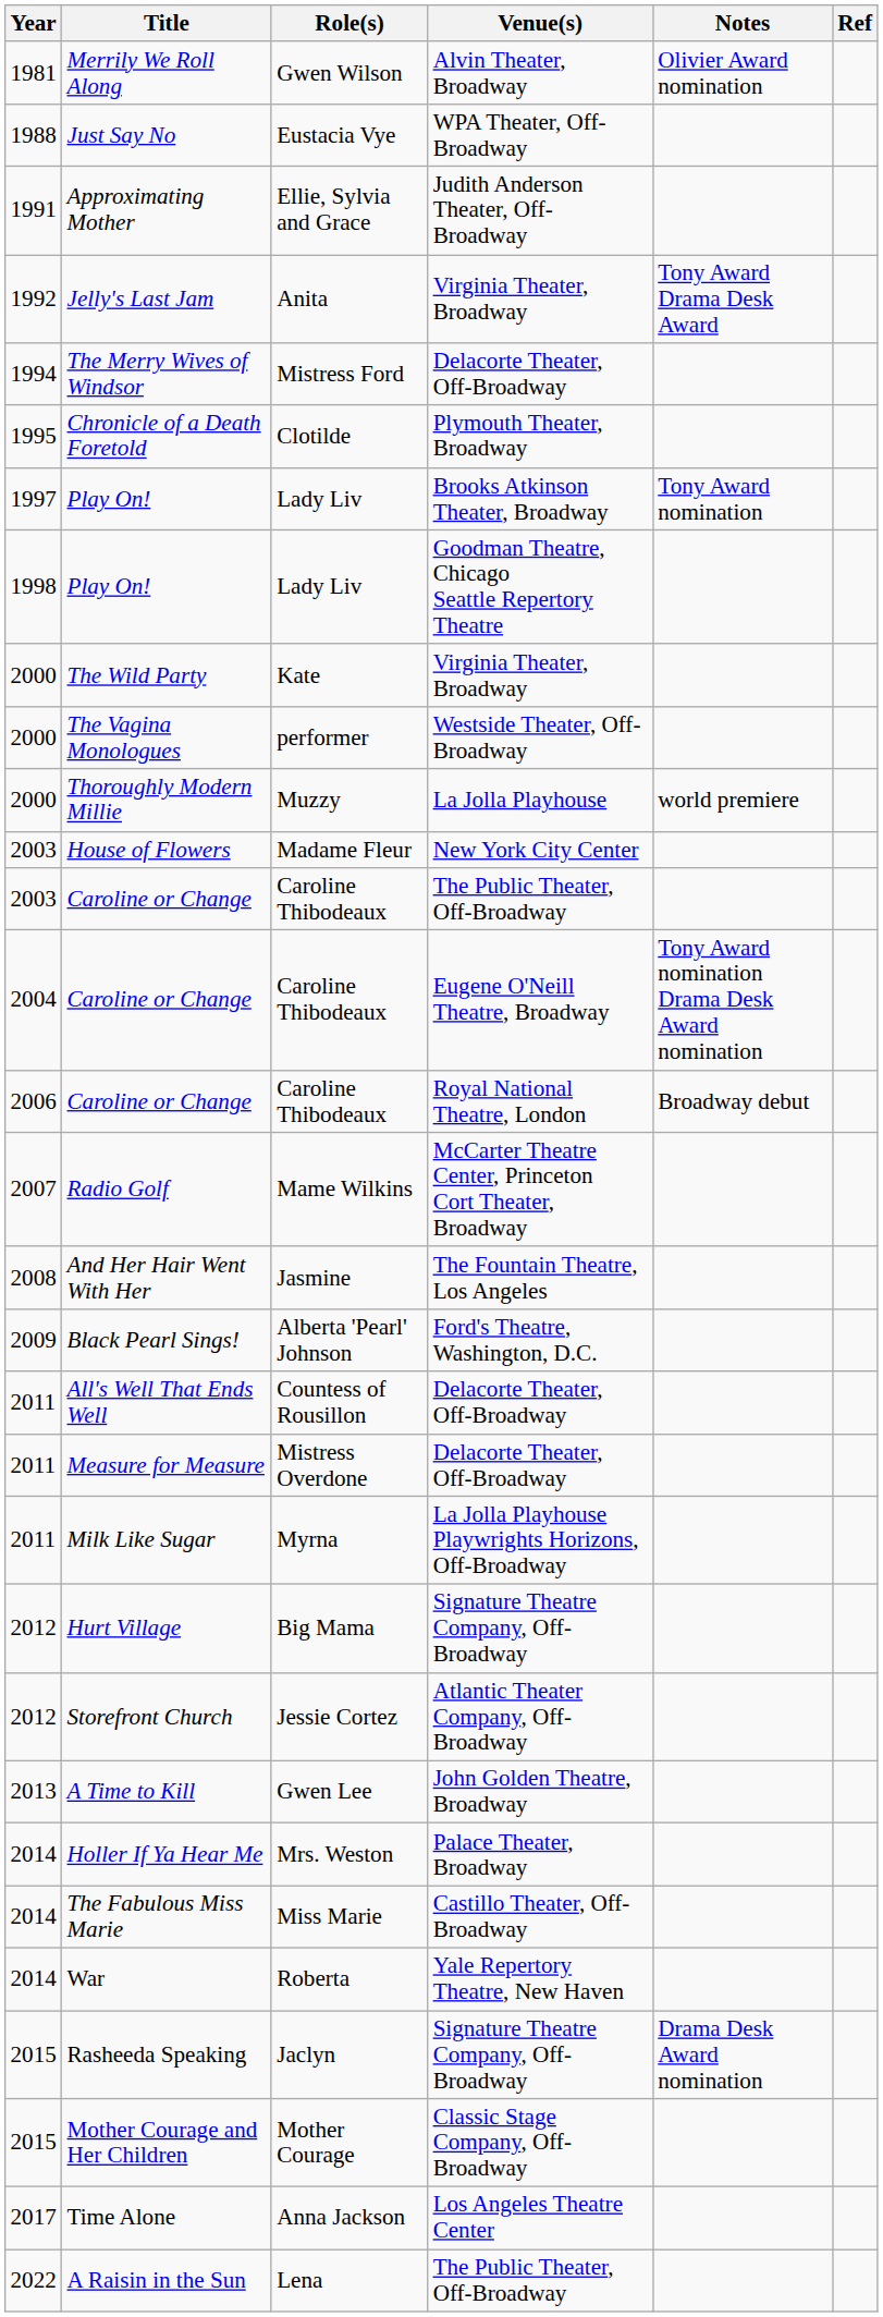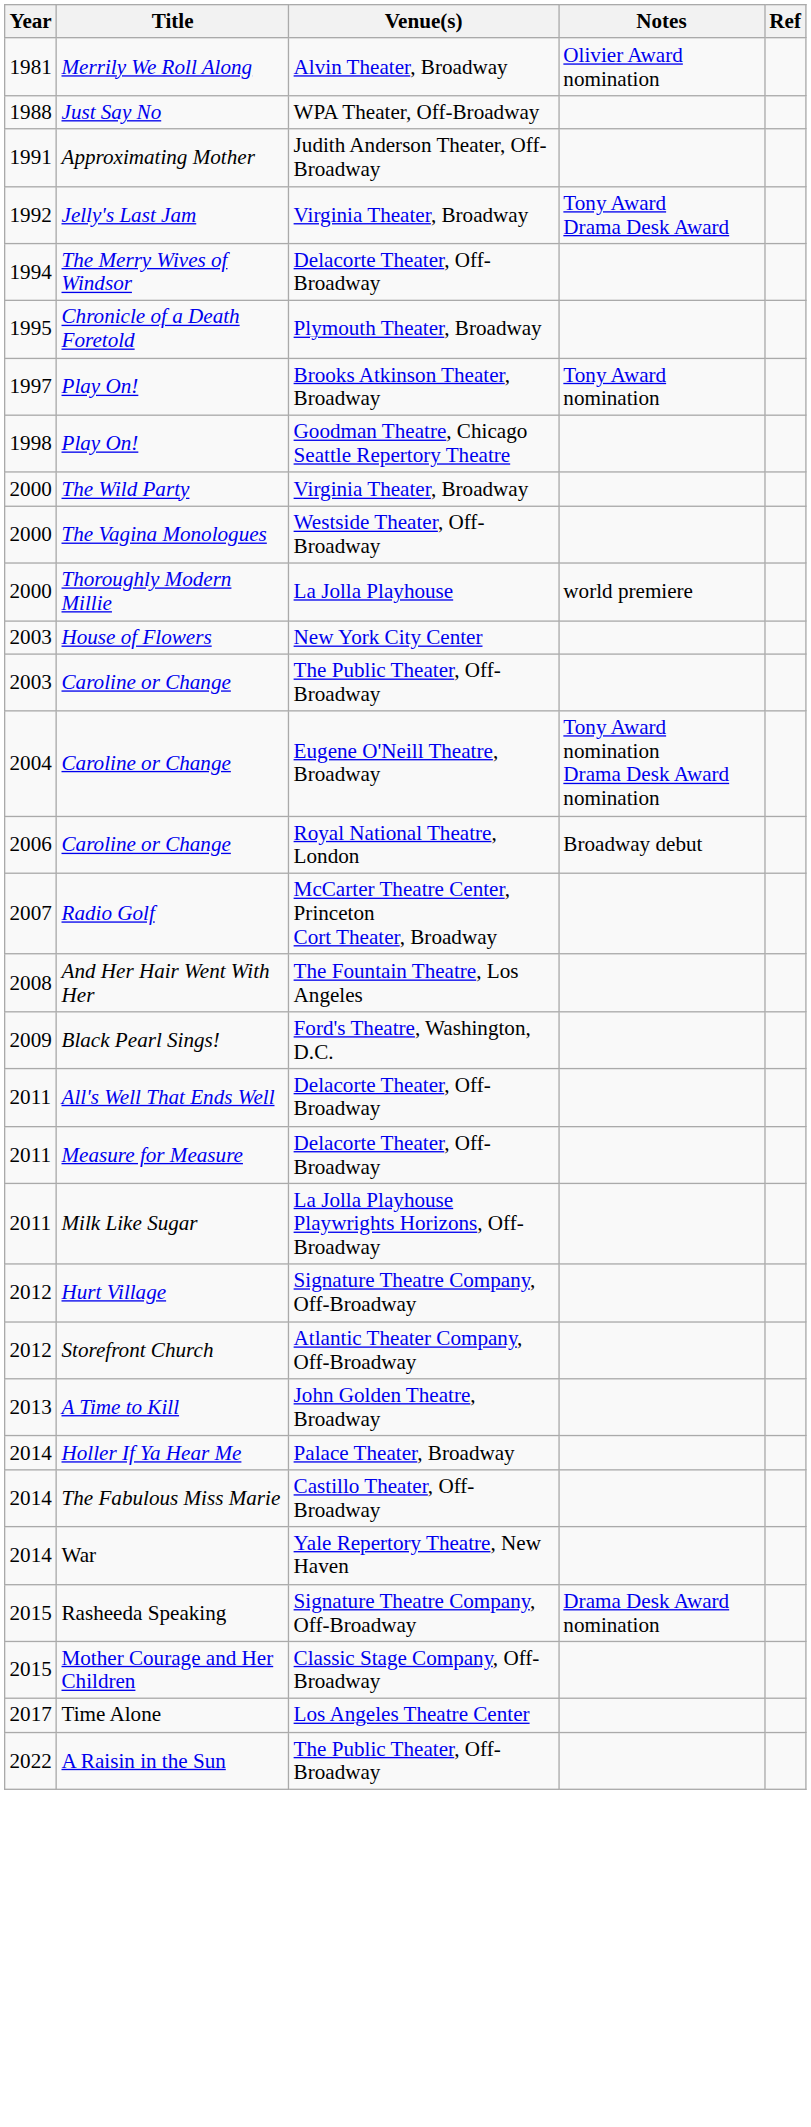 <table class="wikitable sortable">
 <tr>
 <th>Year</th>
 <th>Title</th>
-<th>Role(s)</th>
 <th>Venue(s)</th>
 <th class="unsortable">Notes</th>
 <th>Ref</th>
 </tr>
 <tr>
 <td>1981</td>
 <td><em><a href='#'>Merrily We Roll Along</a></em></td>
-<td>Gwen Wilson</td>
 <td><a href='#'>Alvin Theater</a>, Broadway</td>
 <td><a href='#'>Olivier Award</a> nomination</td>
 <td></td>
 </tr>
 <tr>
 <td>1988</td>
 <td><em><a href='#'>Just Say No</a></em></td>
-<td>Eustacia Vye</td>
 <td>WPA Theater, Off-Broadway</td>
 <td></td>
 <td></td>
 </tr>
 <tr>
 <td>1991</td>
 <td><em>Approximating Mother</em></td>
-<td>Ellie, Sylvia and Grace</td>
 <td>Judith Anderson Theater, Off-Broadway</td>
 <td></td>
 <td></td>
 </tr>
 <tr>
 <td>1992</td>
 <td><em><a href='#'>Jelly's Last Jam</a></em></td>
-<td>Anita</td>
 <td><a href='#'>Virginia Theater</a>, Broadway</td>
 <td><a href='#'>Tony Award</a><br><a href='#'>Drama Desk Award</a></td>
 <td></td>
 </tr>
 <tr>
 <td>1994</td>
 <td><em><a href='#'>The Merry Wives of Windsor</a></em></td>
-<td>Mistress Ford</td>
 <td><a href='#'>Delacorte Theater</a>, Off-Broadway</td>
 <td></td>
 <td></td>
 </tr>
 <tr>
 <td>1995</td>
 <td><em><a href='#'>Chronicle of a Death Foretold</a></em></td>
-<td>Clotilde</td>
 <td><a href='#'>Plymouth Theater</a>, Broadway</td>
 <td></td>
 <td></td>
 </tr>
 <tr>
 <td>1997</td>
 <td><em><a href='#'>Play On!</a></em></td>
-<td>Lady Liv</td>
 <td><a href='#'>Brooks Atkinson Theater</a>, Broadway</td>
 <td><a href='#'>Tony Award</a> nomination</td>
 <td></td>
 </tr>
 <tr>
 <td>1998</td>
 <td><em><a href='#'>Play On!</a></em></td>
-<td>Lady Liv</td>
 <td><a href='#'>Goodman Theatre</a>, Chicago<br><a href='#'>Seattle Repertory Theatre</a></td>
 <td></td>
 <td></td>
 </tr>
 <tr>
 <td>2000</td>
 <td><em><a href='#'>The Wild Party</a></em></td>
-<td>Kate</td>
 <td><a href='#'>Virginia Theater</a>, Broadway</td>
 <td></td>
 <td></td>
 </tr>
 <tr>
 <td>2000</td>
 <td><em><a href='#'>The Vagina Monologues</a></em></td>
-<td>performer</td>
 <td><a href='#'>Westside Theater</a>, Off-Broadway</td>
 <td></td>
 <td></td>
 </tr>
 <tr>
 <td>2000</td>
 <td><em><a href='#'>Thoroughly Modern Millie</a></em></td>
-<td>Muzzy</td>
 <td><a href='#'>La Jolla Playhouse</a></td>
 <td>world premiere</td>
 <td></td>
 </tr>
 <tr>
 <td>2003</td>
 <td><em><a href='#'>House of Flowers</a></em></td>
-<td>Madame Fleur</td>
 <td><a href='#'>New York City Center</a></td>
 <td></td>
 <td></td>
 </tr>
 <tr>
 <td>2003</td>
 <td><em><a href='#'>Caroline or Change</a></em></td>
-<td>Caroline Thibodeaux</td>
 <td><a href='#'>The Public Theater</a>, Off-Broadway</td>
 <td></td>
 <td></td>
 </tr>
 <tr>
 <td>2004</td>
 <td><em><a href='#'>Caroline or Change</a></em></td>
-<td>Caroline Thibodeaux</td>
 <td><a href='#'>Eugene O'Neill Theatre</a>, Broadway</td>
 <td><a href='#'>Tony Award</a> nomination<br><a href='#'>Drama Desk Award</a> nomination</td>
 <td></td>
 </tr>
 <tr>
 <td>2006</td>
 <td><em><a href='#'>Caroline or Change</a></em></td>
-<td>Caroline Thibodeaux</td>
 <td><a href='#'>Royal National Theatre</a>, London</td>
 <td>Broadway debut</td>
 <td></td>
 </tr>
 <tr>
 <td>2007</td>
 <td><em><a href='#'>Radio Golf</a></em></td>
-<td>Mame Wilkins</td>
 <td><a href='#'>McCarter Theatre Center</a>, Princeton<br><a href='#'>Cort Theater</a>, Broadway</td>
 <td></td>
 <td></td>
 </tr>
 <tr>
 <td>2008</td>
 <td><em>And Her Hair Went With Her</em></td>
-<td>Jasmine</td>
 <td><a href='#'>The Fountain Theatre</a>, Los Angeles</td>
 <td></td>
 <td></td>
 </tr>
 <tr>
 <td>2009</td>
 <td><em>Black Pearl Sings!</em></td>
-<td>Alberta 'Pearl' Johnson</td>
 <td><a href='#'>Ford's Theatre</a>, Washington, D.C.</td>
 <td></td>
 <td></td>
 </tr>
 <tr>
 <td>2011</td>
 <td><em><a href='#'>All's Well That Ends Well</a></em></td>
-<td>Countess of Rousillon</td>
 <td><a href='#'>Delacorte Theater</a>, Off-Broadway</td>
 <td></td>
 <td></td>
 </tr>
 <tr>
 <td>2011</td>
 <td><em><a href='#'>Measure for Measure</a></em></td>
-<td>Mistress Overdone</td>
 <td><a href='#'>Delacorte Theater</a>, Off-Broadway</td>
 <td></td>
 <td></td>
 </tr>
 <tr>
 <td>2011</td>
 <td><em>Milk Like Sugar</em></td>
-<td>Myrna</td>
 <td><a href='#'>La Jolla Playhouse</a><br><a href='#'>Playwrights Horizons</a>, Off-Broadway</td>
 <td></td>
 <td></td>
 </tr>
 <tr>
 <td>2012</td>
 <td><em><a href='#'>Hurt Village</a></em></td>
-<td>Big Mama</td>
 <td><a href='#'>Signature Theatre Company</a>, Off-Broadway</td>
 <td></td>
 <td></td>
 </tr>
 <tr>
 <td>2012</td>
 <td><em>Storefront Church</em></td>
-<td>Jessie Cortez</td>
 <td><a href='#'>Atlantic Theater Company</a>, Off-Broadway</td>
 <td></td>
 <td></td>
 </tr>
 <tr>
 <td>2013</td>
 <td><em><a href='#'>A Time to Kill</a></em></td>
-<td>Gwen Lee</td>
 <td><a href='#'>John Golden Theatre</a>, Broadway</td>
 <td></td>
 <td></td>
 </tr>
 <tr>
 <td>2014</td>
 <td><em><a href='#'>Holler If Ya Hear Me</a></em></td>
-<td>Mrs. Weston</td>
 <td><a href='#'>Palace Theater</a>, Broadway</td>
 <td></td>
 <td></td>
 </tr>
 <tr>
 <td>2014</td>
 <td><em>The Fabulous Miss Marie</em></td>
-<td>Miss Marie</td>
 <td><a href='#'>Castillo Theater</a>, Off-Broadway</td>
 <td></td>
 <td></td>
 </tr>
 <tr>
 <td>2014</td>
 <td>War<em></td>
-<td>Roberta</td>
 <td><a href='#'>Yale Repertory Theatre</a>, New Haven</td>
 <td></td>
 <td></td>
 </tr>
 <tr>
 <td>2015</td>
 <td></em>Rasheeda Speaking<em></td>
-<td>Jaclyn</td>
 <td><a href='#'>Signature Theatre Company</a>, Off-Broadway</td>
 <td><a href='#'>Drama Desk Award</a> nomination</td>
 <td></td>
 </tr>
 <tr>
 <td>2015</td>
 <td></em><a href='#'>Mother Courage and Her Children</a><em></td>
-<td>Mother Courage</td>
 <td><a href='#'>Classic Stage Company</a>, Off-Broadway</td>
 <td></td>
 <td></td>
 </tr>
 <tr>
 <td>2017</td>
 <td></em>Time Alone<em></td>
-<td>Anna Jackson</td>
 <td><a href='#'>Los Angeles Theatre Center</a></td>
 <td></td>
 <td></td>
 </tr>
 <tr>
 <td>2022</td>
 <td></em><a href='#'>A Raisin in the Sun</a><em></td>
-<td>Lena</td>
 <td><a href='#'>The Public Theater</a>, Off-Broadway</td>
 <td></td>
 <td></td>
 </tr>
 </table>
